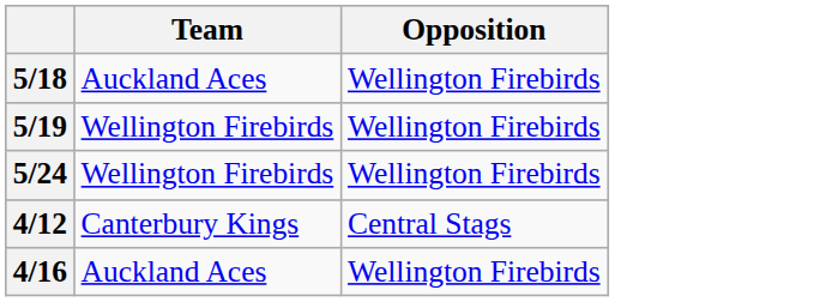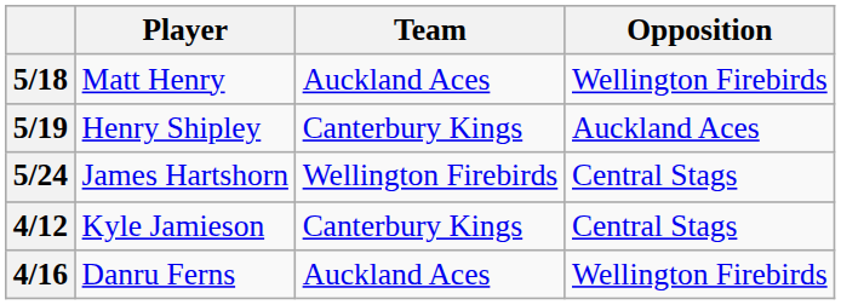 <table class="wikitable">
 <tr>
 <th></th>
+<th>Player</th>
 <th>Team</th>
 <th>Opposition</th>
 </tr>
 <tr>
 <th>5/18</th>
+<td><a href='#'>Matt Henry</a></td>
 <td><a href='#'>Auckland Aces</a></td>
 <td><a href='#'>Wellington Firebirds</a></td>
 </tr>
 <tr>
 <th>5/19</th>
-<td><a href='#'>Wellington Firebirds</a></td>
-<td><a href='#'>Wellington Firebirds</a></td>
+<td><a href='#'>Henry Shipley</a></td>
+<td><a href='#'>Canterbury Kings</a></td>
+<td><a href='#'>Auckland Aces</a></td>
 </tr>
 <tr>
 <th>5/24</th>
+<td><a href='#'>James Hartshorn</a></td>
 <td><a href='#'>Wellington Firebirds</a></td>
-<td><a href='#'>Wellington Firebirds</a></td>
+<td><a href='#'>Central Stags</a></td>
 </tr>
 <tr>
 <th>4/12</th>
+<td><a href='#'>Kyle Jamieson</a></td>
 <td><a href='#'>Canterbury Kings</a></td>
 <td><a href='#'>Central Stags</a></td>
 </tr>
 <tr>
 <th>4/16</th>
+<td><a href='#'>Danru Ferns</a></td>
 <td><a href='#'>Auckland Aces</a></td>
 <td><a href='#'>Wellington Firebirds</a></td>
 </tr>
 </table>
